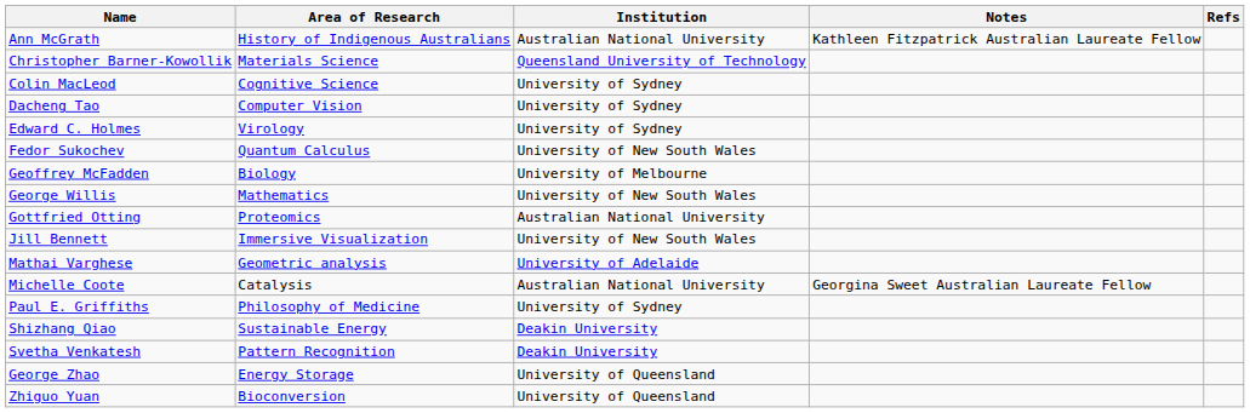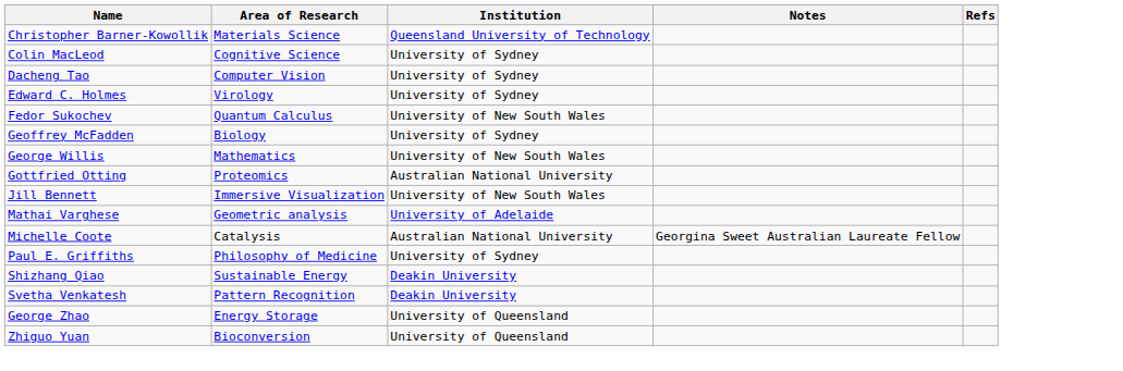 <table class="wikitable">
 <tr>
 <th>Name</th>
 <th>Area of Research</th>
 <th>Institution</th>
 <th>Notes</th>
 <th>Refs</th>
-</tr>
-<tr>
-<td><a href='#'>Ann McGrath</a></td>
-<td><a href='#'>History of Indigenous Australians</a></td>
-<td>Australian National University</td>
-<td>Kathleen Fitzpatrick Australian Laureate Fellow</td>
-<td></td>
 </tr>
 <tr>
 <td><a href='#'>Christopher Barner-Kowollik</a></td>
 <td><a href='#'>Materials Science</a></td>
 <td><a href='#'>Queensland University of Technology</a></td>
 <td></td>
 <td></td>
 </tr>
 <tr>
 <td><a href='#'>Colin MacLeod</a></td>
 <td><a href='#'>Cognitive Science</a></td>
 <td>University of Sydney</td>
 <td></td>
 <td></td>
 </tr>
 <tr>
 <td><a href='#'>Dacheng Tao</a></td>
 <td><a href='#'>Computer Vision</a></td>
 <td>University of Sydney</td>
 <td></td>
 <td></td>
 </tr>
 <tr>
 <td><a href='#'>Edward C. Holmes</a></td>
 <td><a href='#'>Virology</a></td>
 <td>University of Sydney</td>
 <td></td>
 <td></td>
 </tr>
 <tr>
 <td><a href='#'>Fedor Sukochev</a></td>
 <td><a href='#'>Quantum Calculus</a></td>
 <td>University of New South Wales</td>
 <td></td>
 <td></td>
 </tr>
 <tr>
 <td><a href='#'>Geoffrey McFadden</a></td>
 <td><a href='#'>Biology</a></td>
-<td>University of Melbourne</td>
+<td>University of Sydney</td>
 <td></td>
 <td></td>
 </tr>
 <tr>
 <td><a href='#'>George Willis</a></td>
 <td><a href='#'>Mathematics</a></td>
 <td>University of New South Wales</td>
 <td></td>
 <td></td>
 </tr>
 <tr>
 <td><a href='#'>Gottfried Otting</a></td>
 <td><a href='#'>Proteomics</a></td>
 <td>Australian National University</td>
 <td></td>
 <td></td>
 </tr>
 <tr>
 <td><a href='#'>Jill Bennett</a></td>
 <td><a href='#'>Immersive Visualization</a></td>
 <td>University of New South Wales</td>
 <td></td>
 <td></td>
 </tr>
 <tr>
 <td><a href='#'>Mathai Varghese</a></td>
 <td><a href='#'>Geometric analysis</a></td>
 <td><a href='#'>University of Adelaide</a></td>
 <td></td>
 <td></td>
 </tr>
 <tr>
 <td><a href='#'>Michelle Coote</a></td>
 <td>Catalysis</td>
 <td>Australian National University</td>
 <td>Georgina Sweet Australian Laureate Fellow</td>
 <td></td>
 </tr>
 <tr>
 <td><a href='#'>Paul E. Griffiths</a></td>
 <td><a href='#'>Philosophy of Medicine</a></td>
 <td>University of Sydney</td>
 <td></td>
 <td></td>
 </tr>
 <tr>
 <td><a href='#'>Shizhang Qiao</a></td>
 <td><a href='#'>Sustainable Energy</a></td>
 <td><a href='#'>Deakin University</a></td>
 <td></td>
 <td></td>
 </tr>
 <tr>
 <td><a href='#'>Svetha Venkatesh</a></td>
 <td><a href='#'>Pattern Recognition</a></td>
 <td><a href='#'>Deakin University</a></td>
 <td></td>
 <td></td>
 </tr>
 <tr>
 <td><a href='#'>George Zhao</a></td>
 <td><a href='#'>Energy Storage</a></td>
 <td>University of Queensland</td>
 <td></td>
 <td></td>
 </tr>
 <tr>
 <td><a href='#'>Zhiguo Yuan</a></td>
 <td><a href='#'>Bioconversion</a></td>
 <td>University of Queensland</td>
 <td></td>
 <td></td>
 </tr>
 </table>
